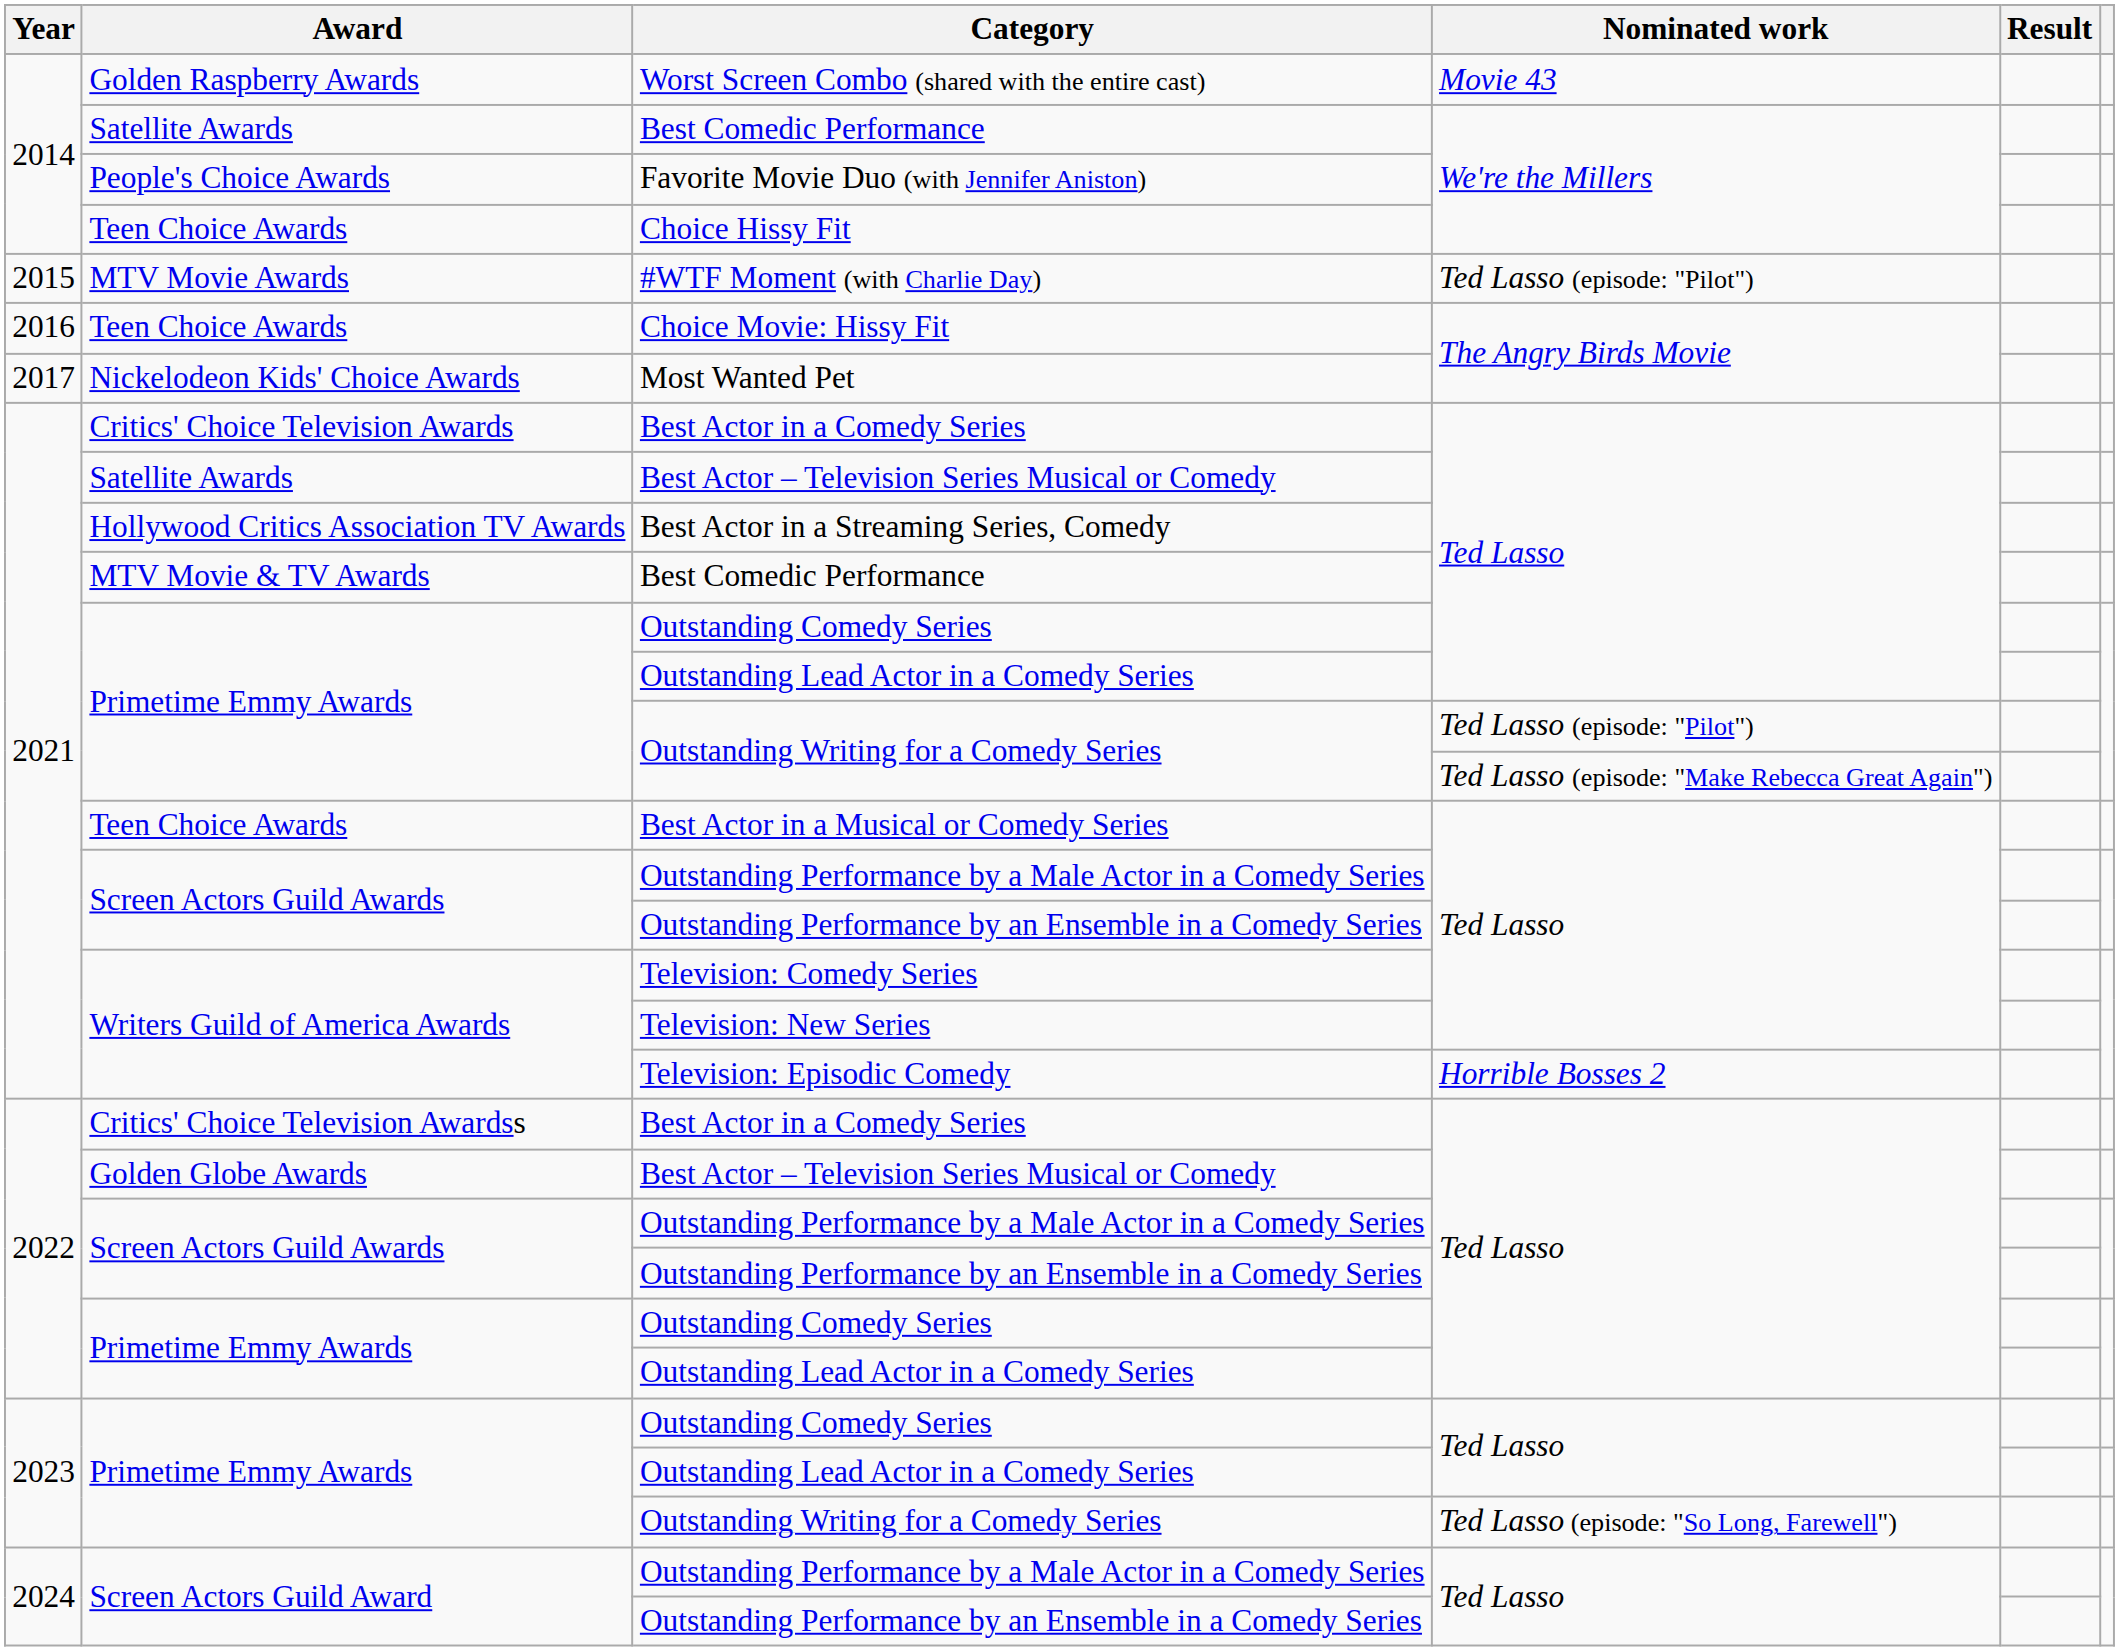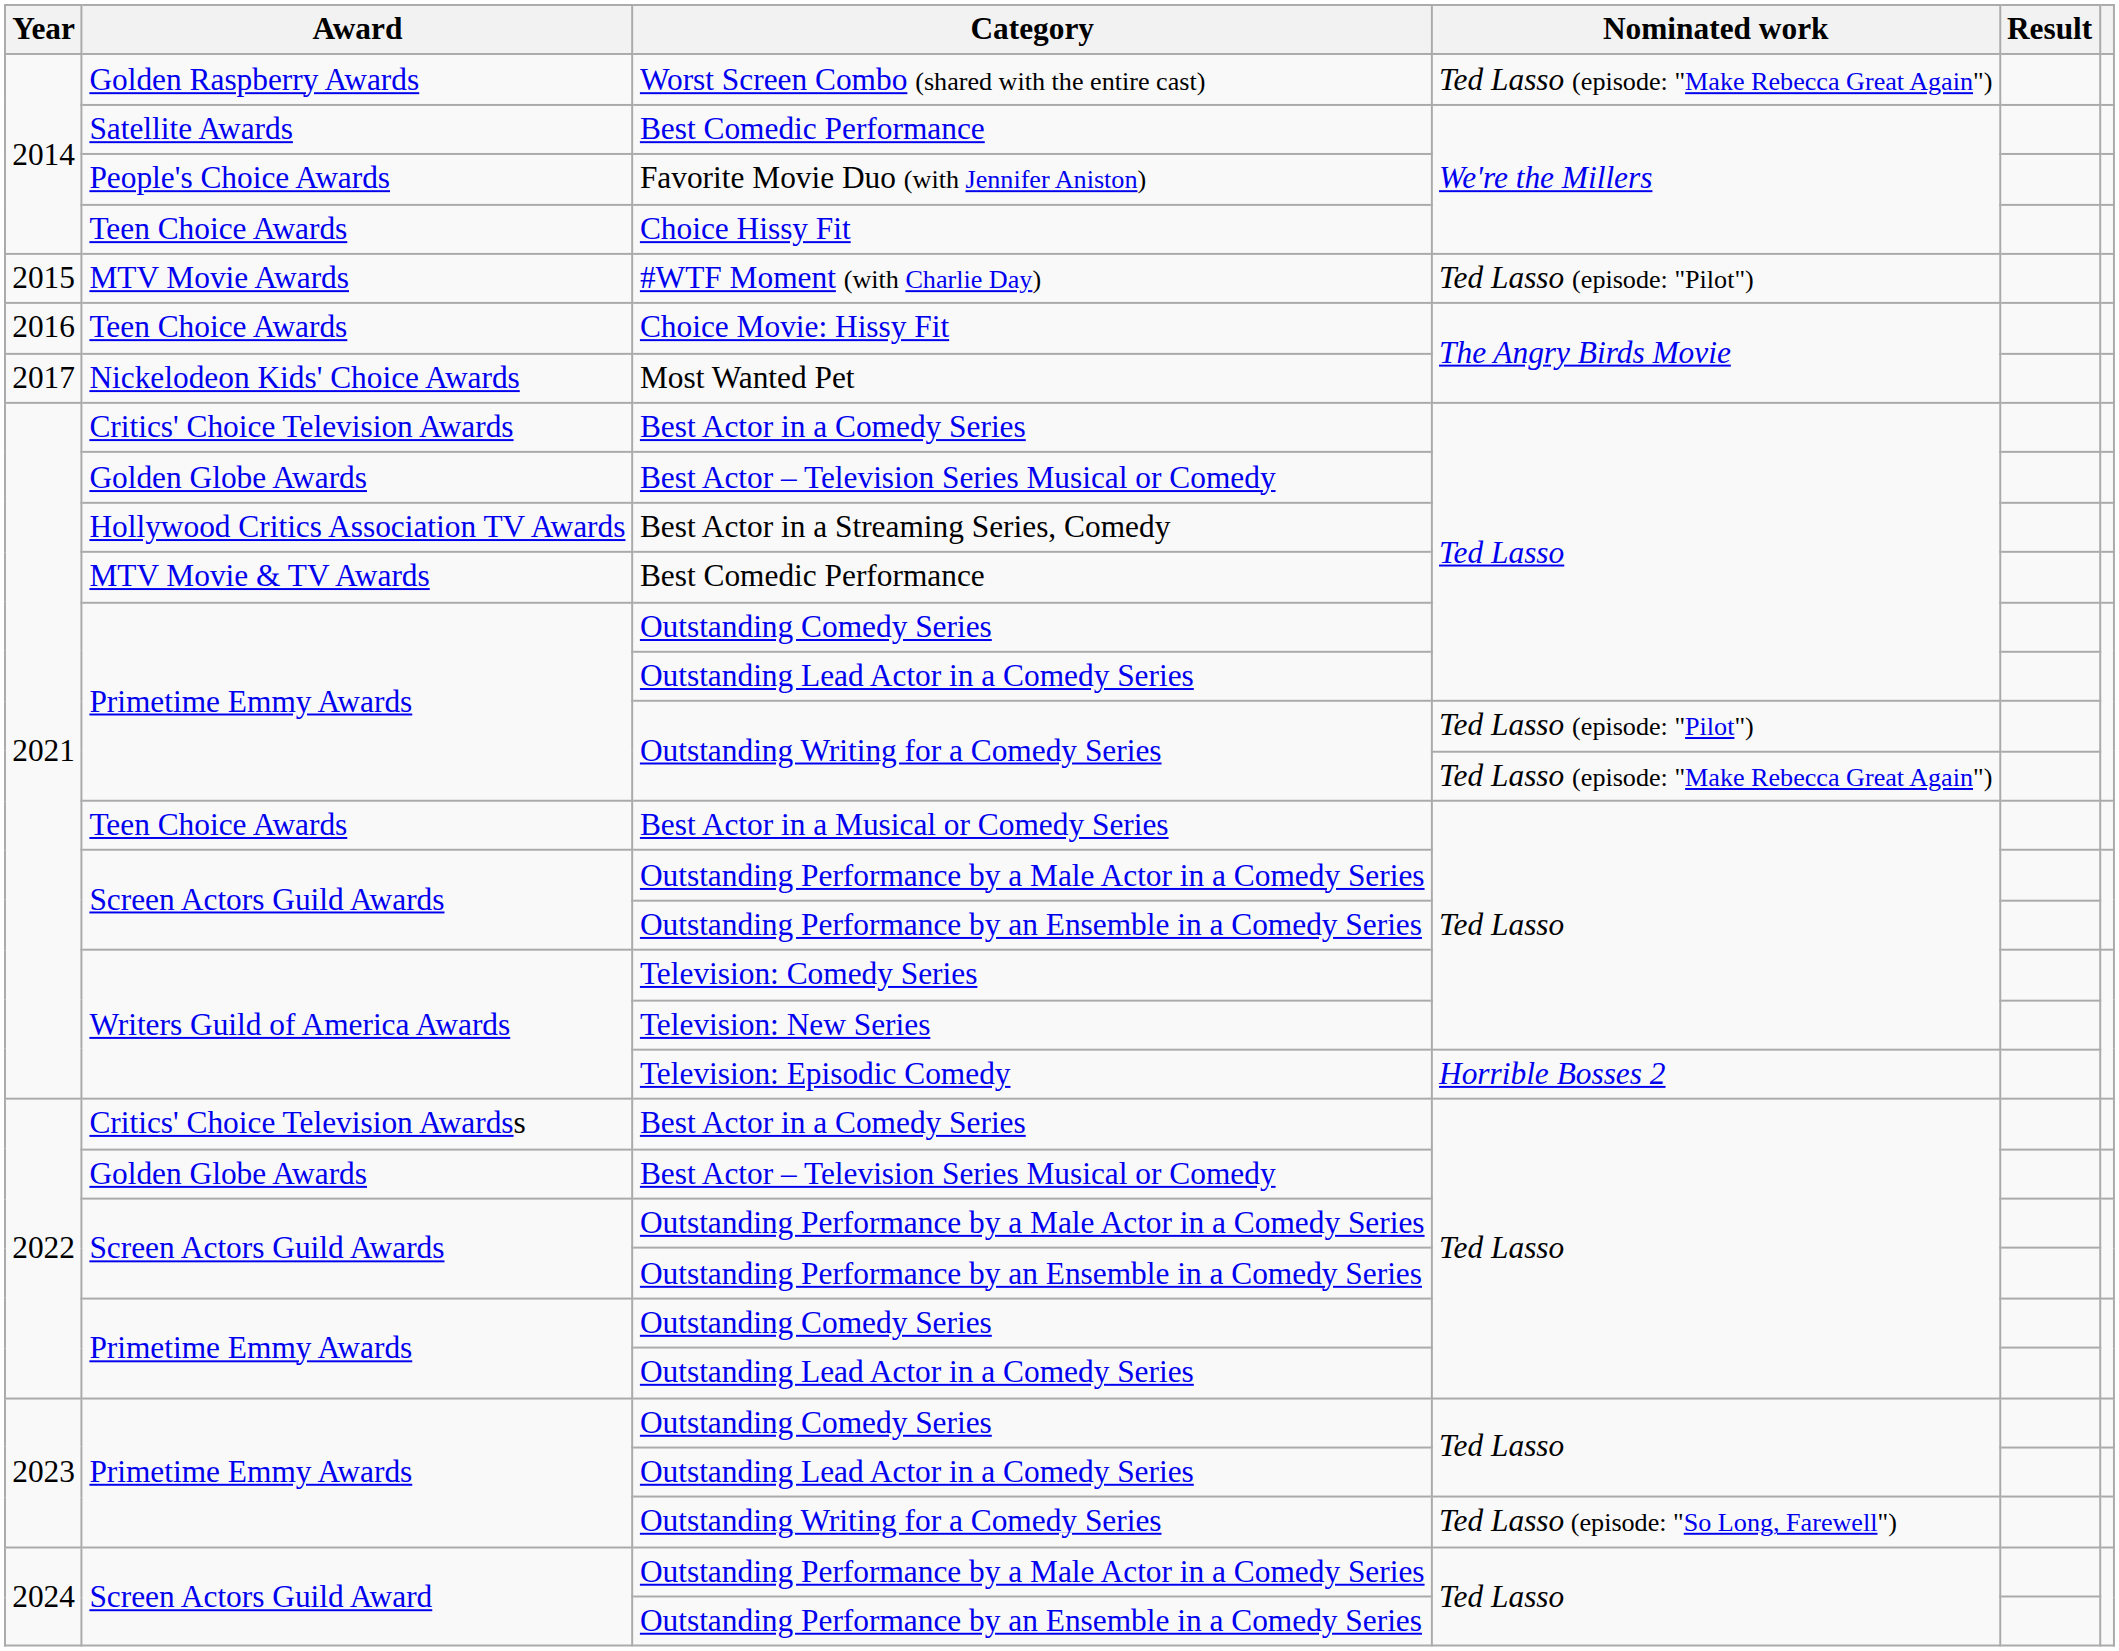 <table class="wikitable sortable">
 <tr>
 <th>Year</th>
 <th>Award</th>
 <th>Category</th>
 <th>Nominated work</th>
 <th>Result</th>
 <th class="unsortable"></th>
 </tr>
 <tr>
 <td rowspan="4">2014</td>
 <td><a href='#'>Golden Raspberry Awards</a></td>
 <td><a href='#'>Worst Screen Combo</a> <small>(shared with the entire cast)</small></td>
-<td><em><a href='#'>Movie 43</a></em></td>
+<td><em>Ted Lasso</em> <small>(episode: "<a href='#'>Make Rebecca Great Again</a>")</small></td>
 <td></td>
 <td style="text-align: center;"></td>
 </tr>
 <tr>
 <td><a href='#'>Satellite Awards</a></td>
 <td><a href='#'>Best Comedic Performance</a></td>
 <td rowspan="3"><em><a href='#'>We're the Millers</a></em></td>
 <td></td>
 <td style="text-align: center;"></td>
 </tr>
 <tr>
 <td><a href='#'>People's Choice Awards</a></td>
 <td>Favorite Movie Duo <small>(with <a href='#'>Jennifer Aniston</a>)</small></td>
 <td></td>
 <td style="text-align: center;"></td>
 </tr>
 <tr>
 <td><a href='#'>Teen Choice Awards</a></td>
 <td><a href='#'>Choice Hissy Fit</a></td>
 <td></td>
 <td style="text-align: center;"></td>
 </tr>
 <tr>
 <td>2015</td>
 <td><a href='#'>MTV Movie Awards</a></td>
 <td><a href='#'>#WTF Moment</a> <small>(with <a href='#'>Charlie Day</a>)</small></td>
 <td><em>Ted Lasso</em> <small>(episode: "Pilot")</small></td>
 <td></td>
 <td style="text-align: center;"></td>
 </tr>
 <tr>
 <td>2016</td>
 <td><a href='#'>Teen Choice Awards</a></td>
 <td><a href='#'>Choice Movie: Hissy Fit</a></td>
 <td rowspan="2"><em><a href='#'>The Angry Birds Movie</a></em></td>
 <td></td>
 <td style="text-align: center;"></td>
 </tr>
 <tr>
 <td>2017</td>
 <td><a href='#'>Nickelodeon Kids' Choice Awards</a></td>
 <td>Most Wanted Pet</td>
 <td></td>
 <td style="text-align: center;"></td>
 </tr>
 <tr>
 <td rowspan="14">2021</td>
 <td><a href='#'>Critics' Choice Television Awards</a></td>
 <td><a href='#'>Best Actor in a Comedy Series</a></td>
 <td rowspan="6"><em><a href='#'>Ted Lasso</a></em></td>
 <td></td>
 <td style="text-align: center;"></td>
 </tr>
 <tr>
-<td><a href='#'>Satellite Awards</a></td>
+<td><a href='#'>Golden Globe Awards</a></td>
 <td><a href='#'>Best Actor – Television Series Musical or Comedy</a></td>
 <td></td>
 <td style="text-align: center;"></td>
 </tr>
 <tr>
 <td><a href='#'>Hollywood Critics Association TV Awards</a></td>
 <td>Best Actor in a Streaming Series, Comedy</td>
 <td></td>
 <td style="text-align: center;"></td>
 </tr>
 <tr>
 <td><a href='#'>MTV Movie & TV Awards</a></td>
 <td>Best Comedic Performance</td>
 <td></td>
 <td style="text-align: center;"></td>
 </tr>
 <tr>
 <td rowspan="4"><a href='#'>Primetime Emmy Awards</a></td>
 <td><a href='#'>Outstanding Comedy Series</a></td>
 <td></td>
 <td style="text-align: center;" rowspan="4"></td>
 </tr>
 <tr>
 <td><a href='#'>Outstanding Lead Actor in a Comedy Series</a></td>
 <td></td>
 </tr>
 <tr>
 <td rowspan="2"><a href='#'>Outstanding Writing for a Comedy Series</a></td>
 <td><em>Ted Lasso</em> <small>(episode: "<a href='#'>Pilot</a>")</small></td>
 <td></td>
 </tr>
 <tr>
 <td><em>Ted Lasso</em> <small>(episode: "<a href='#'>Make Rebecca Great Again</a>")</small></td>
 <td></td>
 </tr>
 <tr>
 <td><a href='#'>Teen Choice Awards</a></td>
 <td><a href='#'>Best Actor in a Musical or Comedy Series</a></td>
 <td rowspan="5"><em>Ted Lasso</em></td>
 <td></td>
 <td style="text-align: center;"></td>
 </tr>
 <tr>
 <td rowspan="2"><a href='#'>Screen Actors Guild Awards</a></td>
 <td><a href='#'>Outstanding Performance by a Male Actor in a Comedy Series</a></td>
 <td></td>
 <td style="text-align: center;" rowspan="2"></td>
 </tr>
 <tr>
 <td><a href='#'>Outstanding Performance by an Ensemble in a Comedy Series</a></td>
 <td></td>
 </tr>
 <tr>
 <td rowspan="3"><a href='#'>Writers Guild of America Awards</a></td>
 <td><a href='#'>Television: Comedy Series</a></td>
 <td></td>
 <td style="text-align: center;" rowspan="3"></td>
 </tr>
 <tr>
 <td><a href='#'>Television: New Series</a></td>
 <td></td>
 </tr>
 <tr>
 <td><a href='#'>Television: Episodic Comedy</a></td>
 <td><em><a href='#'>Horrible Bosses 2</a></em></td>
 <td></td>
 </tr>
 <tr>
 <td rowspan="6">2022</td>
 <td><a href='#'>Critics' Choice Television Awards</a>s</td>
 <td><a href='#'>Best Actor in a Comedy Series</a></td>
 <td rowspan="6"><em>Ted Lasso</em></td>
 <td></td>
 <td style="text-align: center;"></td>
 </tr>
 <tr>
 <td><a href='#'>Golden Globe Awards</a></td>
 <td><a href='#'>Best Actor – Television Series Musical or Comedy</a></td>
 <td></td>
 <td style="text-align: center;"></td>
 </tr>
 <tr>
 <td rowspan="2"><a href='#'>Screen Actors Guild Awards</a></td>
 <td><a href='#'>Outstanding Performance by a Male Actor in a Comedy Series</a></td>
 <td></td>
 <td style="text-align: center;" rowspan="2"></td>
 </tr>
 <tr>
 <td><a href='#'>Outstanding Performance by an Ensemble in a Comedy Series</a></td>
 <td></td>
 </tr>
 <tr>
 <td rowspan="2"><a href='#'>Primetime Emmy Awards</a></td>
 <td><a href='#'>Outstanding Comedy Series</a></td>
 <td></td>
 <td style="text-align: center;" rowspan="2"></td>
 </tr>
 <tr>
 <td><a href='#'>Outstanding Lead Actor in a Comedy Series</a></td>
 <td></td>
 </tr>
 <tr>
 <td rowspan="3">2023</td>
 <td rowspan="3"><a href='#'>Primetime Emmy Awards</a></td>
 <td><a href='#'>Outstanding Comedy Series</a></td>
 <td rowspan="2"><em>Ted Lasso</em></td>
 <td></td>
 <td style="text-align: center;"></td>
 </tr>
 <tr>
 <td><a href='#'>Outstanding Lead Actor in a Comedy Series</a></td>
 <td></td>
 <td style="text-align: center;"></td>
 </tr>
 <tr>
 <td><a href='#'>Outstanding Writing for a Comedy Series</a></td>
 <td><em>Ted Lasso</em><small> (episode: "<a href='#'>So Long, Farewell</a>")</small></td>
 <td></td>
 <td style="text-align: center;"></td>
 </tr>
 <tr>
 <td rowspan="2">2024</td>
 <td rowspan="2"><a href='#'>Screen Actors Guild Award</a></td>
 <td><a href='#'>Outstanding Performance by a Male Actor in a Comedy Series</a></td>
 <td rowspan="2"><em>Ted Lasso</em></td>
 <td></td>
 <td rowspan="2" align="center"></td>
 </tr>
 <tr>
 <td><a href='#'>Outstanding Performance by an Ensemble in a Comedy Series</a></td>
 <td></td>
 </tr>
 </table>
